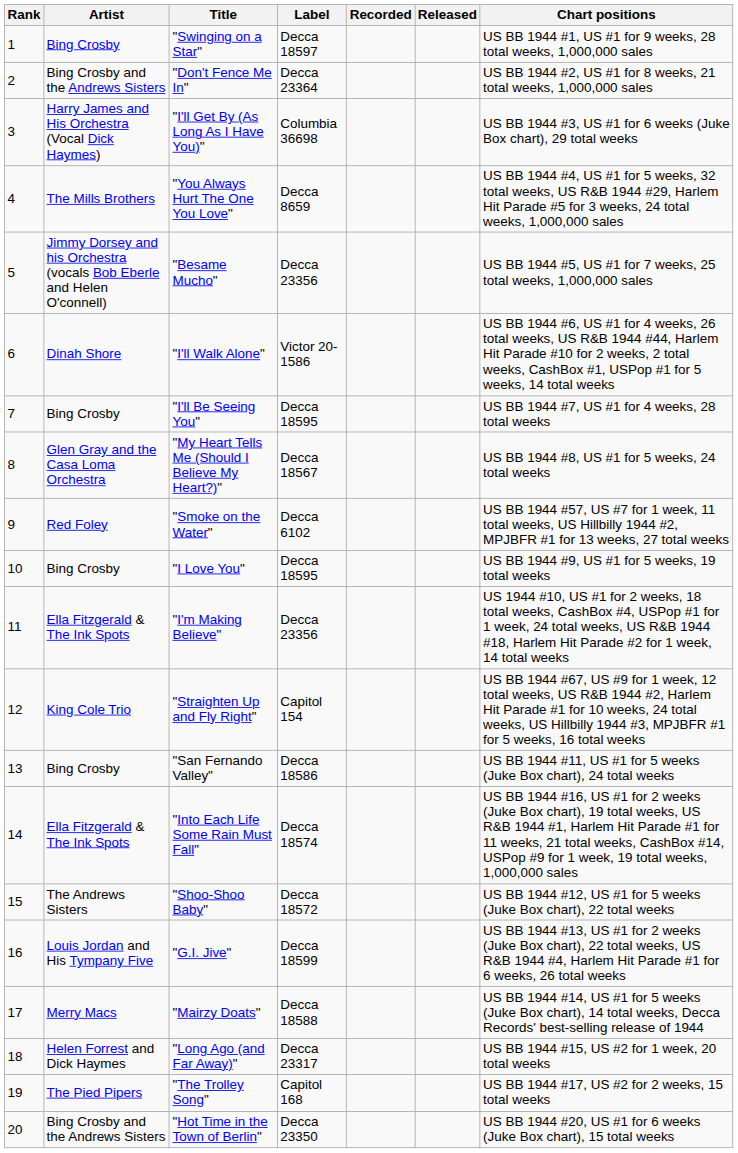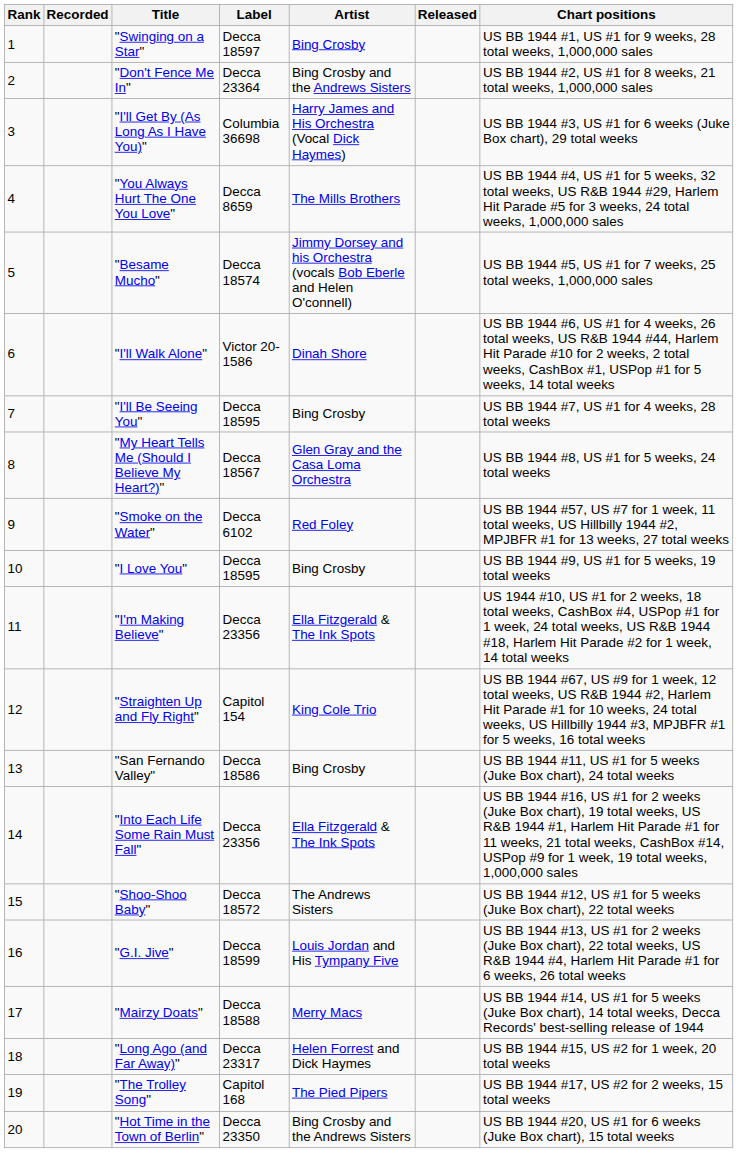 <table class="wikitable">
 <tr>
 <th>Rank</th>
-<th>Artist</th>
+<th>Recorded</th>
 <th>Title</th>
 <th>Label</th>
-<th>Recorded</th>
+<th>Artist</th>
 <th>Released</th>
 <th>Chart positions</th>
 </tr>
 <tr>
 <td>1</td>
-<td><a href='#'>Bing Crosby</a></td>
+<td></td>
 <td>"<a href='#'>Swinging on a Star</a>"</td>
 <td>Decca 18597</td>
-<td></td>
+<td><a href='#'>Bing Crosby</a></td>
 <td></td>
 <td>US BB 1944 #1, US #1 for 9 weeks, 28 total weeks, 1,000,000 sales</td>
 </tr>
 <tr>
 <td>2</td>
-<td>Bing Crosby and the <a href='#'>Andrews Sisters</a></td>
+<td></td>
 <td>"<a href='#'>Don't Fence Me In</a>"</td>
 <td>Decca 23364</td>
-<td></td>
+<td>Bing Crosby and the <a href='#'>Andrews Sisters</a></td>
 <td></td>
 <td>US BB 1944 #2, US #1 for 8 weeks, 21 total weeks, 1,000,000 sales</td>
 </tr>
 <tr>
 <td>3</td>
-<td><a href='#'>Harry James and His Orchestra</a> (Vocal <a href='#'>Dick Haymes</a>)</td>
+<td></td>
 <td>"<a href='#'>I'll Get By (As Long As I Have You)</a>"</td>
 <td>Columbia 36698</td>
-<td></td>
+<td><a href='#'>Harry James and His Orchestra</a> (Vocal <a href='#'>Dick Haymes</a>)</td>
 <td></td>
 <td>US BB 1944 #3, US #1 for 6 weeks (Juke Box chart), 29 total weeks</td>
 </tr>
 <tr>
 <td>4</td>
-<td><a href='#'>The Mills Brothers</a></td>
+<td></td>
 <td>"<a href='#'>You Always Hurt The One You Love</a>"</td>
 <td>Decca 8659</td>
-<td></td>
+<td><a href='#'>The Mills Brothers</a></td>
 <td></td>
 <td>US BB 1944 #4, US #1 for 5 weeks, 32 total weeks, US R&B 1944 #29, Harlem Hit Parade #5 for 3 weeks, 24 total weeks, 1,000,000 sales</td>
 </tr>
 <tr>
 <td>5</td>
+<td></td>
+<td>"<a href='#'>Besame Mucho</a>"</td>
+<td>Decca 18574</td>
 <td><a href='#'>Jimmy Dorsey and his Orchestra</a> (vocals <a href='#'>Bob Eberle</a> and Helen O'connell)</td>
-<td>"<a href='#'>Besame Mucho</a>"</td>
-<td>Decca 23356</td>
-<td></td>
 <td></td>
 <td>US BB 1944 #5, US #1 for 7 weeks, 25 total weeks, 1,000,000 sales</td>
 </tr>
 <tr>
 <td>6</td>
-<td><a href='#'>Dinah Shore</a></td>
+<td></td>
 <td>"<a href='#'>I'll Walk Alone</a>"</td>
 <td>Victor 20-1586</td>
-<td></td>
+<td><a href='#'>Dinah Shore</a></td>
 <td></td>
 <td>US BB 1944 #6, US #1 for 4 weeks, 26 total weeks, US R&B 1944 #44, Harlem Hit Parade #10 for 2 weeks, 2 total weeks, CashBox #1, USPop #1 for 5 weeks, 14 total weeks</td>
 </tr>
 <tr>
 <td>7</td>
-<td>Bing Crosby</td>
+<td></td>
 <td>"<a href='#'>I'll Be Seeing You</a>"</td>
 <td>Decca 18595</td>
-<td></td>
+<td>Bing Crosby</td>
 <td></td>
 <td>US BB 1944 #7, US #1 for 4 weeks, 28 total weeks</td>
 </tr>
 <tr>
 <td>8</td>
-<td><a href='#'>Glen Gray and the Casa Loma Orchestra</a></td>
+<td></td>
 <td>"<a href='#'>My Heart Tells Me (Should I Believe My Heart?)</a>"</td>
 <td>Decca 18567</td>
-<td></td>
+<td><a href='#'>Glen Gray and the Casa Loma Orchestra</a></td>
 <td></td>
 <td>US BB 1944 #8, US #1 for 5 weeks, 24 total weeks</td>
 </tr>
 <tr>
 <td>9</td>
-<td><a href='#'>Red Foley</a></td>
+<td></td>
 <td>"<a href='#'>Smoke on the Water</a>"</td>
 <td>Decca 6102</td>
-<td></td>
+<td><a href='#'>Red Foley</a></td>
 <td></td>
 <td>US BB 1944 #57, US #7 for 1 week, 11 total weeks, US Hillbilly 1944 #2, MPJBFR #1 for 13 weeks, 27 total weeks</td>
 </tr>
 <tr>
 <td>10</td>
-<td>Bing Crosby</td>
+<td></td>
 <td>"<a href='#'>I Love You</a>"</td>
 <td>Decca 18595</td>
-<td></td>
+<td>Bing Crosby</td>
 <td></td>
 <td>US BB 1944 #9, US #1 for 5 weeks, 19 total weeks</td>
 </tr>
 <tr>
 <td>11</td>
-<td><a href='#'>Ella Fitzgerald</a> & <a href='#'>The Ink Spots</a></td>
+<td></td>
 <td>"<a href='#'>I'm Making Believe</a>"</td>
 <td>Decca 23356</td>
-<td></td>
+<td><a href='#'>Ella Fitzgerald</a> & <a href='#'>The Ink Spots</a></td>
 <td></td>
 <td>US 1944 #10, US #1 for 2 weeks, 18 total weeks, CashBox #4, USPop #1 for 1 week, 24 total weeks, US R&B 1944 #18, Harlem Hit Parade #2 for 1 week, 14 total weeks</td>
 </tr>
 <tr>
 <td>12</td>
-<td><a href='#'>King Cole Trio</a></td>
+<td></td>
 <td>"<a href='#'>Straighten Up and Fly Right</a>"</td>
 <td>Capitol 154</td>
-<td></td>
+<td><a href='#'>King Cole Trio</a></td>
 <td></td>
 <td>US BB 1944 #67, US #9 for 1 week, 12 total weeks, US R&B 1944 #2, Harlem Hit Parade #1 for 10 weeks, 24 total weeks, US Hillbilly 1944 #3, MPJBFR #1 for 5 weeks, 16 total weeks</td>
 </tr>
 <tr>
 <td>13</td>
-<td>Bing Crosby</td>
+<td></td>
 <td>"San Fernando Valley"</td>
 <td>Decca 18586</td>
-<td></td>
+<td>Bing Crosby</td>
 <td></td>
 <td>US BB 1944 #11, US #1 for 5 weeks (Juke Box chart), 24 total weeks</td>
 </tr>
 <tr>
 <td>14</td>
+<td></td>
+<td>"<a href='#'>Into Each Life Some Rain Must Fall</a>"</td>
+<td>Decca 23356</td>
 <td><a href='#'>Ella Fitzgerald</a> & <a href='#'>The Ink Spots</a></td>
-<td>"<a href='#'>Into Each Life Some Rain Must Fall</a>"</td>
-<td>Decca 18574</td>
-<td></td>
 <td></td>
 <td>US BB 1944 #16, US #1 for 2 weeks (Juke Box chart), 19 total weeks, US R&B 1944 #1, Harlem Hit Parade #1 for 11 weeks, 21 total weeks, CashBox #14, USPop #9 for 1 week, 19 total weeks, 1,000,000 sales</td>
 </tr>
 <tr>
 <td>15</td>
-<td>The Andrews Sisters</td>
+<td></td>
 <td>"<a href='#'>Shoo-Shoo Baby</a>"</td>
 <td>Decca 18572</td>
-<td></td>
+<td>The Andrews Sisters</td>
 <td></td>
 <td>US BB 1944 #12, US #1 for 5 weeks (Juke Box chart), 22 total weeks</td>
 </tr>
 <tr>
 <td>16</td>
-<td><a href='#'>Louis Jordan</a> and His <a href='#'>Tympany Five</a></td>
+<td></td>
 <td>"<a href='#'>G.I. Jive</a>"</td>
 <td>Decca 18599</td>
-<td></td>
+<td><a href='#'>Louis Jordan</a> and His <a href='#'>Tympany Five</a></td>
 <td></td>
 <td>US BB 1944 #13, US #1 for 2 weeks (Juke Box chart), 22 total weeks, US R&B 1944 #4, Harlem Hit Parade #1 for 6 weeks, 26 total weeks</td>
 </tr>
 <tr>
 <td>17</td>
-<td><a href='#'>Merry Macs</a></td>
+<td></td>
 <td>"<a href='#'>Mairzy Doats</a>"</td>
 <td>Decca 18588</td>
-<td></td>
+<td><a href='#'>Merry Macs</a></td>
 <td></td>
 <td>US BB 1944 #14, US #1 for 5 weeks (Juke Box chart), 14 total weeks, Decca Records' best-selling release of 1944</td>
 </tr>
 <tr>
 <td>18</td>
-<td><a href='#'>Helen Forrest</a> and Dick Haymes</td>
+<td></td>
 <td>"<a href='#'>Long Ago (and Far Away)</a>"</td>
 <td>Decca 23317</td>
-<td></td>
+<td><a href='#'>Helen Forrest</a> and Dick Haymes</td>
 <td></td>
 <td>US BB 1944 #15, US #2 for 1 week, 20 total weeks</td>
 </tr>
 <tr>
 <td>19</td>
-<td><a href='#'>The Pied Pipers</a></td>
+<td></td>
 <td>"<a href='#'>The Trolley Song</a>"</td>
 <td>Capitol 168</td>
-<td></td>
+<td><a href='#'>The Pied Pipers</a></td>
 <td></td>
 <td>US BB 1944 #17, US #2 for 2 weeks, 15 total weeks</td>
 </tr>
 <tr>
 <td>20</td>
-<td>Bing Crosby and the Andrews Sisters</td>
+<td></td>
 <td>"<a href='#'>Hot Time in the Town of Berlin</a>"</td>
 <td>Decca 23350</td>
-<td></td>
+<td>Bing Crosby and the Andrews Sisters</td>
 <td></td>
 <td>US BB 1944 #20, US #1 for 6 weeks (Juke Box chart), 15 total weeks</td>
 </tr>
 </table>
